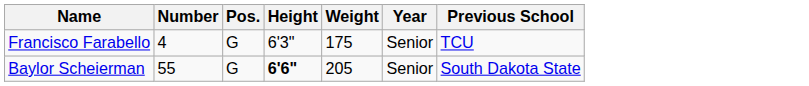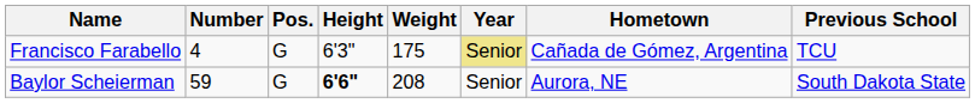 <table class="wikitable sortable" border="1">
 <tr>
 <th>Name</th>
 <th>Number</th>
 <th>Pos.</th>
 <th>Height</th>
 <th>Weight</th>
 <th>Year</th>
+<th>Hometown</th>
 <th class="unsortable">Previous School</th>
 </tr>
 <tr>
 <td><a href='#'>Francisco Farabello</a></td>
 <td>4</td>
 <td>G</td>
 <td>6'3"</td>
 <td>175</td>
-<td>Senior</td>
+<td style="background: khaki;">Senior</td>
+<td><a href='#'>Cañada de Gómez, Argentina</a></td>
 <td><a href='#'>TCU</a></td>
 </tr>
 <tr>
 <td><a href='#'>Baylor Scheierman</a></td>
-<td>55</td>
+<td>59</td>
 <td>G</td>
 <td><strong>6'6"</strong></td>
-<td>205</td>
+<td>208</td>
 <td>Senior</td>
+<td><a href='#'>Aurora, NE</a></td>
 <td><a href='#'>South Dakota State</a></td>
 </tr>
 </table>
